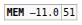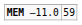 <table class="wikitable">
 <tr align="center">
 </tr>
 <tr align="center">
 <td><strong>MEM</strong> –11.0</td>
-<td>51</td>
+<td>59</td>
 </tr>
 </table>
